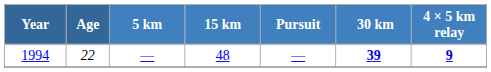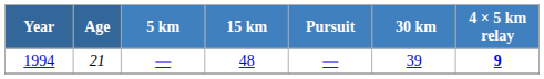 <table class="wikitable" style="font-size:95%; text-align:center; border:grey solid 1px; border-collapse:collapse; background:#ffffff;">
 <tr>
 <th style="background-color:#369; color:white; width:60px;"> Year </th>
 <th style="background-color:#369; color:white; width:40px;"> Age </th>
 <th style="background-color:#4180be; color:white; width:75px;"> 5 km </th>
 <th style="background-color:#4180be; color:white; width:75px;"> 15 km </th>
 <th style="background-color:#4180be; color:white; width:75px;"> Pursuit </th>
 <th style="background-color:#4180be; color:white; width:75px;"> 30 km</th>
 <th style="background-color:#4180be; color:white; width:75px;"> 4 × 5 km <br> relay </th>
 </tr>
 <tr>
 <td><a href='#'>1994</a></td>
-<td><em>22</em></td>
+<td><em>21</em></td>
 <td><a href='#'>—</a></td>
 <td><a href='#'>48</a></td>
 <td><a href='#'>—</a></td>
-<td><strong><a href='#'>39</a></strong></td>
+<td><a href='#'>39</a></td>
 <td><strong><a href='#'>9</a></strong></td>
 </tr>
 <tr>
 </tr>
 </table>
